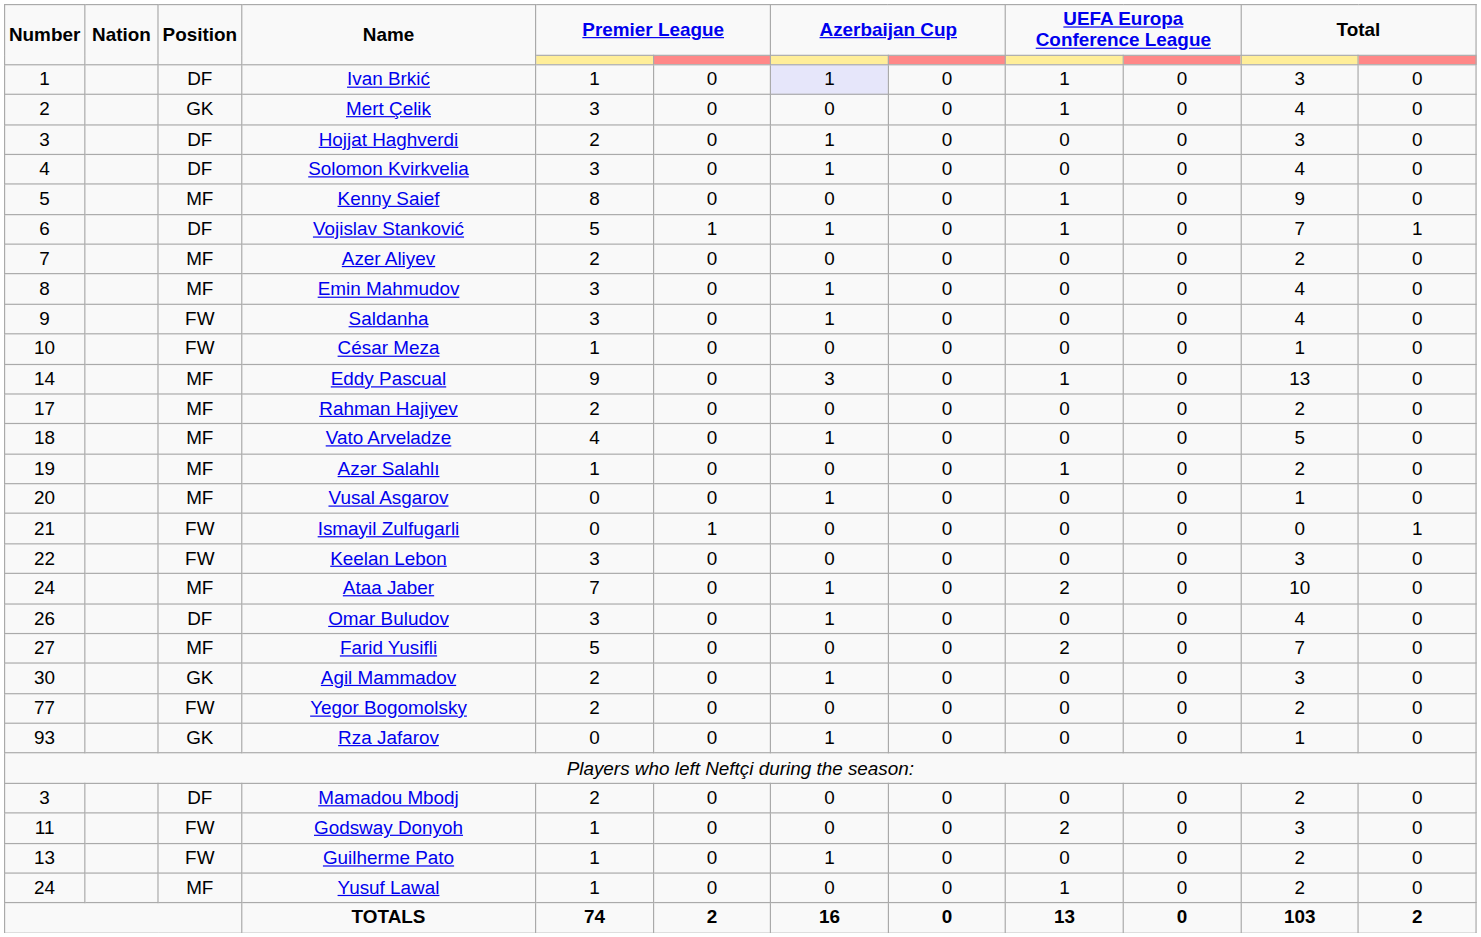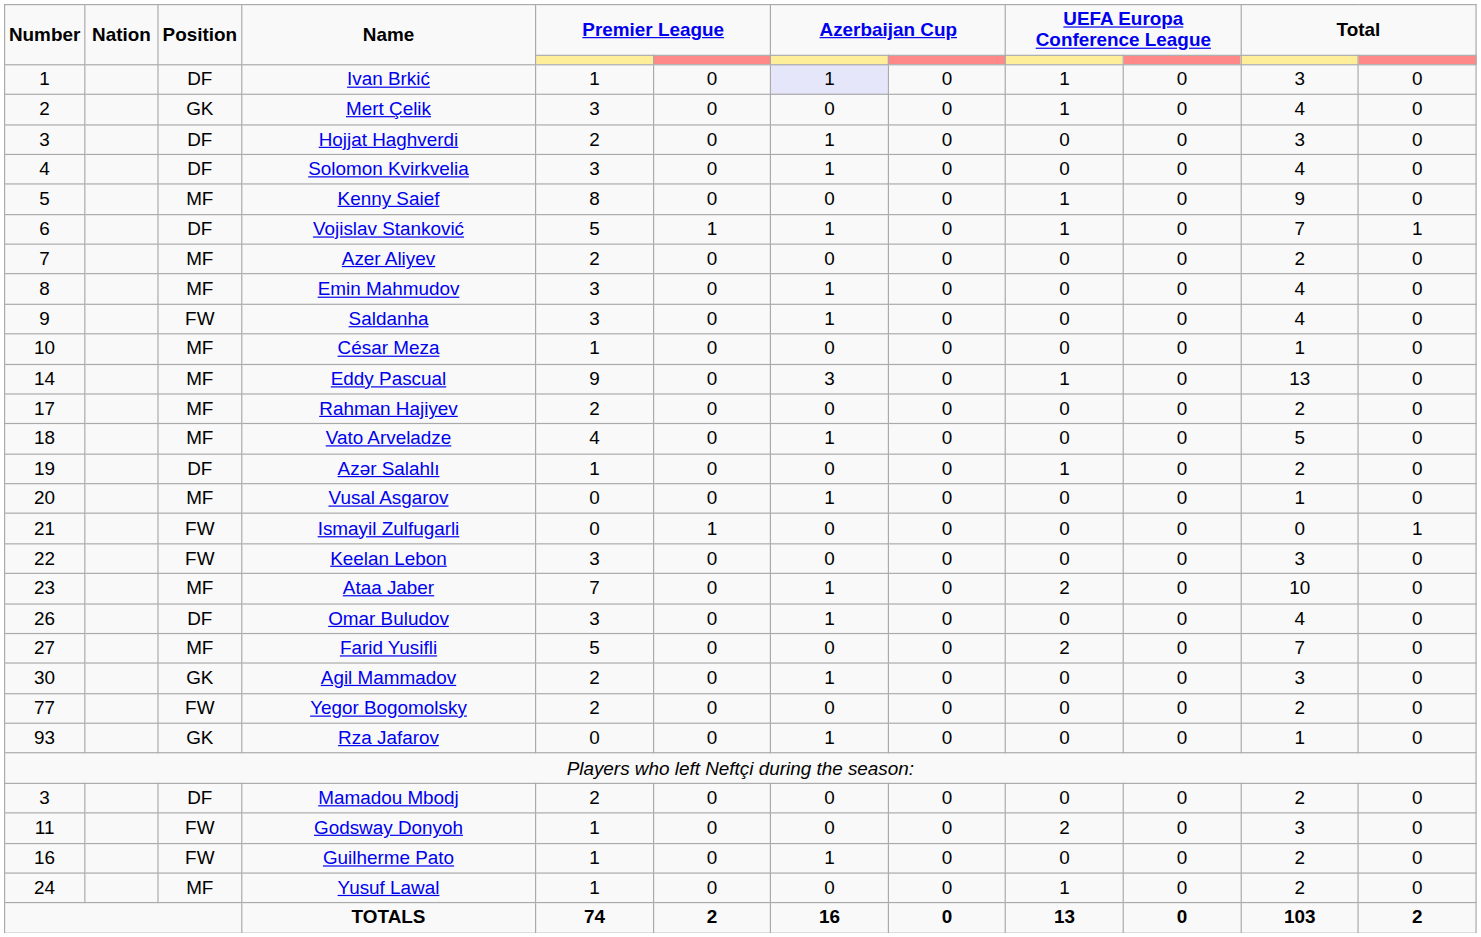 <table class="wikitable" style="text-align:center;">
 <tr>
 <td rowspan="2"  style="width:5%; text-align:center;"><strong>Number</strong></td>
 <td rowspan="2"  style="width:5%; text-align:center;"><strong>Nation</strong></td>
 <td rowspan="2"  style="width:5%; text-align:center;"><strong>Position</strong></td>
 <td rowspan="2"  style="width:20%; text-align:center;"><strong>Name</strong></td>
 <td colspan="2" style="text-align:center;"><strong><a href='#'>Premier League</a></strong></td>
 <td colspan="2" style="text-align:center;"><strong><a href='#'>Azerbaijan Cup</a></strong></td>
 <td colspan="2" style="text-align:center;"><strong><a href='#'>UEFA Europa Conference League</a></strong></td>
 <td colspan="2" style="text-align:center;"><strong>Total</strong></td>
 </tr>
 <tr>
 <th style="width:60px; background:#fe9;"></th>
 <th style="width:60px; background:#ff8888;"></th>
 <th style="width:60px; background:#fe9;"></th>
 <th style="width:60px; background:#ff8888;"></th>
 <th style="width:60px; background:#fe9;"></th>
 <th style="width:60px; background:#ff8888;"></th>
 <th style="width:60px; background:#fe9;"></th>
 <th style="width:60px; background:#ff8888;"></th>
 </tr>
 <tr>
 <td>1</td>
 <td></td>
 <td>DF</td>
 <td><a href='#'>Ivan Brkić</a></td>
 <td>1</td>
 <td>0</td>
 <td style="background: lavender;">1</td>
 <td>0</td>
 <td>1</td>
 <td>0</td>
 <td>3</td>
 <td>0</td>
 </tr>
 <tr>
 <td>2</td>
 <td></td>
 <td>GK</td>
 <td><a href='#'>Mert Çelik</a></td>
 <td>3</td>
 <td>0</td>
 <td>0</td>
 <td>0</td>
 <td>1</td>
 <td>0</td>
 <td>4</td>
 <td>0</td>
 </tr>
 <tr>
 <td>3</td>
 <td></td>
 <td>DF</td>
 <td><a href='#'>Hojjat Haghverdi</a></td>
 <td>2</td>
 <td>0</td>
 <td>1</td>
 <td>0</td>
 <td>0</td>
 <td>0</td>
 <td>3</td>
 <td>0</td>
 </tr>
 <tr>
 <td>4</td>
 <td></td>
 <td>DF</td>
 <td><a href='#'>Solomon Kvirkvelia</a></td>
 <td>3</td>
 <td>0</td>
 <td>1</td>
 <td>0</td>
 <td>0</td>
 <td>0</td>
 <td>4</td>
 <td>0</td>
 </tr>
 <tr>
 <td>5</td>
 <td></td>
 <td>MF</td>
 <td><a href='#'>Kenny Saief</a></td>
 <td>8</td>
 <td>0</td>
 <td>0</td>
 <td>0</td>
 <td>1</td>
 <td>0</td>
 <td>9</td>
 <td>0</td>
 </tr>
 <tr>
 <td>6</td>
 <td></td>
 <td>DF</td>
 <td><a href='#'>Vojislav Stanković</a></td>
 <td>5</td>
 <td>1</td>
 <td>1</td>
 <td>0</td>
 <td>1</td>
 <td>0</td>
 <td>7</td>
 <td>1</td>
 </tr>
 <tr>
 <td>7</td>
 <td></td>
 <td>MF</td>
 <td><a href='#'>Azer Aliyev</a></td>
 <td>2</td>
 <td>0</td>
 <td>0</td>
 <td>0</td>
 <td>0</td>
 <td>0</td>
 <td>2</td>
 <td>0</td>
 </tr>
 <tr>
 <td>8</td>
 <td></td>
 <td>MF</td>
 <td><a href='#'>Emin Mahmudov</a></td>
 <td>3</td>
 <td>0</td>
 <td>1</td>
 <td>0</td>
 <td>0</td>
 <td>0</td>
 <td>4</td>
 <td>0</td>
 </tr>
 <tr>
 <td>9</td>
 <td></td>
 <td>FW</td>
 <td><a href='#'>Saldanha</a></td>
 <td>3</td>
 <td>0</td>
 <td>1</td>
 <td>0</td>
 <td>0</td>
 <td>0</td>
 <td>4</td>
 <td>0</td>
 </tr>
 <tr>
 <td>10</td>
 <td></td>
-<td>FW</td>
+<td>MF</td>
 <td><a href='#'>César Meza</a></td>
 <td>1</td>
 <td>0</td>
 <td>0</td>
 <td>0</td>
 <td>0</td>
 <td>0</td>
 <td>1</td>
 <td>0</td>
 </tr>
 <tr>
 <td>14</td>
 <td></td>
 <td>MF</td>
 <td><a href='#'>Eddy Pascual</a></td>
 <td>9</td>
 <td>0</td>
 <td>3</td>
 <td>0</td>
 <td>1</td>
 <td>0</td>
 <td>13</td>
 <td>0</td>
 </tr>
 <tr>
 <td>17</td>
 <td></td>
 <td>MF</td>
 <td><a href='#'>Rahman Hajiyev</a></td>
 <td>2</td>
 <td>0</td>
 <td>0</td>
 <td>0</td>
 <td>0</td>
 <td>0</td>
 <td>2</td>
 <td>0</td>
 </tr>
 <tr>
 <td>18</td>
 <td></td>
 <td>MF</td>
 <td><a href='#'>Vato Arveladze</a></td>
 <td>4</td>
 <td>0</td>
 <td>1</td>
 <td>0</td>
 <td>0</td>
 <td>0</td>
 <td>5</td>
 <td>0</td>
 </tr>
 <tr>
 <td>19</td>
 <td></td>
-<td>MF</td>
+<td>DF</td>
 <td><a href='#'>Azər Salahlı</a></td>
 <td>1</td>
 <td>0</td>
 <td>0</td>
 <td>0</td>
 <td>1</td>
 <td>0</td>
 <td>2</td>
 <td>0</td>
 </tr>
 <tr>
 <td>20</td>
 <td></td>
 <td>MF</td>
 <td><a href='#'>Vusal Asgarov</a></td>
 <td>0</td>
 <td>0</td>
 <td>1</td>
 <td>0</td>
 <td>0</td>
 <td>0</td>
 <td>1</td>
 <td>0</td>
 </tr>
 <tr>
 <td>21</td>
 <td></td>
 <td>FW</td>
 <td><a href='#'>Ismayil Zulfugarli</a></td>
 <td>0</td>
 <td>1</td>
 <td>0</td>
 <td>0</td>
 <td>0</td>
 <td>0</td>
 <td>0</td>
 <td>1</td>
 </tr>
 <tr>
 <td>22</td>
 <td></td>
 <td>FW</td>
 <td><a href='#'>Keelan Lebon</a></td>
 <td>3</td>
 <td>0</td>
 <td>0</td>
 <td>0</td>
 <td>0</td>
 <td>0</td>
 <td>3</td>
 <td>0</td>
 </tr>
 <tr>
-<td>24</td>
+<td>23</td>
 <td></td>
 <td>MF</td>
 <td><a href='#'>Ataa Jaber</a></td>
 <td>7</td>
 <td>0</td>
 <td>1</td>
 <td>0</td>
 <td>2</td>
 <td>0</td>
 <td>10</td>
 <td>0</td>
 </tr>
 <tr>
 <td>26</td>
 <td></td>
 <td>DF</td>
 <td><a href='#'>Omar Buludov</a></td>
 <td>3</td>
 <td>0</td>
 <td>1</td>
 <td>0</td>
 <td>0</td>
 <td>0</td>
 <td>4</td>
 <td>0</td>
 </tr>
 <tr>
 <td>27</td>
 <td></td>
 <td>MF</td>
 <td><a href='#'>Farid Yusifli</a></td>
 <td>5</td>
 <td>0</td>
 <td>0</td>
 <td>0</td>
 <td>2</td>
 <td>0</td>
 <td>7</td>
 <td>0</td>
 </tr>
 <tr>
 <td>30</td>
 <td></td>
 <td>GK</td>
 <td><a href='#'>Agil Mammadov</a></td>
 <td>2</td>
 <td>0</td>
 <td>1</td>
 <td>0</td>
 <td>0</td>
 <td>0</td>
 <td>3</td>
 <td>0</td>
 </tr>
 <tr>
 <td>77</td>
 <td></td>
 <td>FW</td>
 <td><a href='#'>Yegor Bogomolsky</a></td>
 <td>2</td>
 <td>0</td>
 <td>0</td>
 <td>0</td>
 <td>0</td>
 <td>0</td>
 <td>2</td>
 <td>0</td>
 </tr>
 <tr>
 <td>93</td>
 <td></td>
 <td>GK</td>
 <td><a href='#'>Rza Jafarov</a></td>
 <td>0</td>
 <td>0</td>
 <td>1</td>
 <td>0</td>
 <td>0</td>
 <td>0</td>
 <td>1</td>
 <td>0</td>
 </tr>
 <tr>
 <td colspan="14"><em>Players who left Neftçi during the season:</em></td>
 </tr>
 <tr>
 <td>3</td>
 <td></td>
 <td>DF</td>
 <td><a href='#'>Mamadou Mbodj</a></td>
 <td>2</td>
 <td>0</td>
 <td>0</td>
 <td>0</td>
 <td>0</td>
 <td>0</td>
 <td>2</td>
 <td>0</td>
 </tr>
 <tr>
 <td>11</td>
 <td></td>
 <td>FW</td>
 <td><a href='#'>Godsway Donyoh</a></td>
 <td>1</td>
 <td>0</td>
 <td>0</td>
 <td>0</td>
 <td>2</td>
 <td>0</td>
 <td>3</td>
 <td>0</td>
 </tr>
 <tr>
-<td>13</td>
+<td>16</td>
 <td></td>
 <td>FW</td>
 <td><a href='#'>Guilherme Pato</a></td>
 <td>1</td>
 <td>0</td>
 <td>1</td>
 <td>0</td>
 <td>0</td>
 <td>0</td>
 <td>2</td>
 <td>0</td>
 </tr>
 <tr>
 <td>24</td>
 <td></td>
 <td>MF</td>
 <td><a href='#'>Yusuf Lawal</a></td>
 <td>1</td>
 <td>0</td>
 <td>0</td>
 <td>0</td>
 <td>1</td>
 <td>0</td>
 <td>2</td>
 <td>0</td>
 </tr>
 <tr>
 <td colspan="3"></td>
 <td><strong>TOTALS</strong></td>
 <td><strong>74</strong></td>
 <td><strong>2</strong></td>
 <td><strong>16</strong></td>
 <td><strong>0</strong></td>
 <td><strong>13</strong></td>
 <td><strong>0</strong></td>
 <td><strong>103</strong></td>
 <td><strong>2</strong></td>
 </tr>
 </table>
